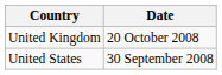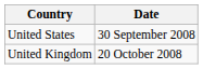 <table class="wikitable">
 <tr>
 <th>Country</th>
 <th>Date</th>
 </tr>
 <tr>
+<td>United States</td>
+<td>30 September 2008</td>
+</tr>
+<tr>
 <td>United Kingdom</td>
 <td>20 October 2008</td>
 </tr>
-<tr>
-<td>United States</td>
-<td>30 September 2008</td>
-</tr>
 </table>
